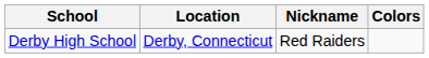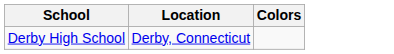 <table class="wikitable sortable" style="text-align:center">
 <tr>
 <th>School</th>
 <th>Location</th>
-<th>Nickname</th>
 <th>Colors</th>
 </tr>
 <tr>
 <td><a href='#'>Derby High School</a></td>
 <td><a href='#'>Derby, Connecticut</a></td>
-<td>Red Raiders</td>
 <td> </td>
 </tr>
 </table>
